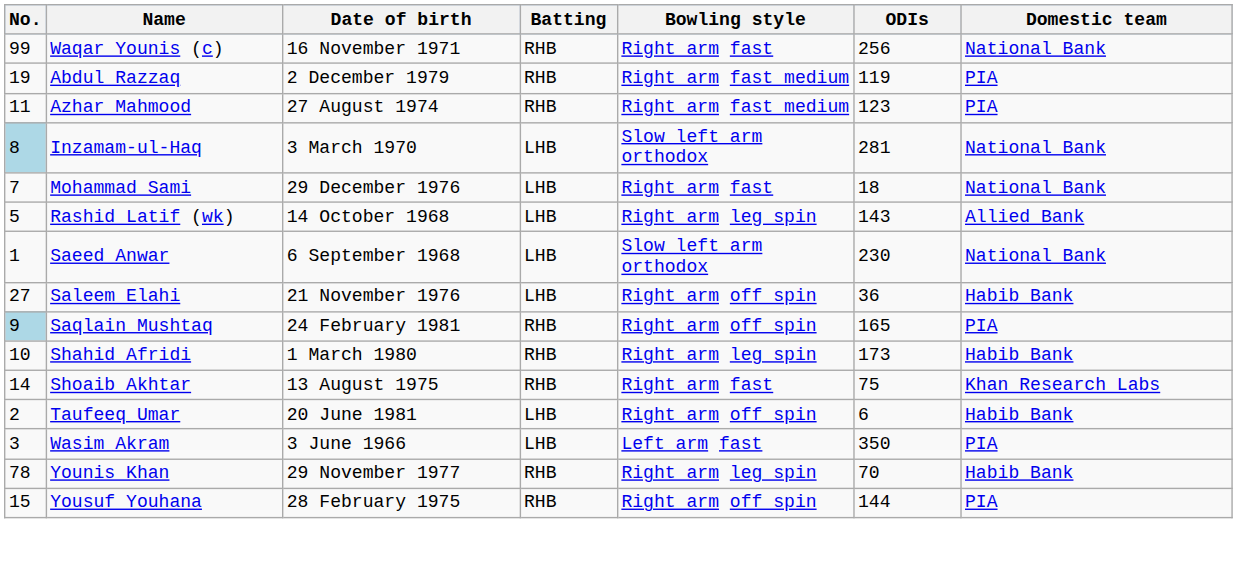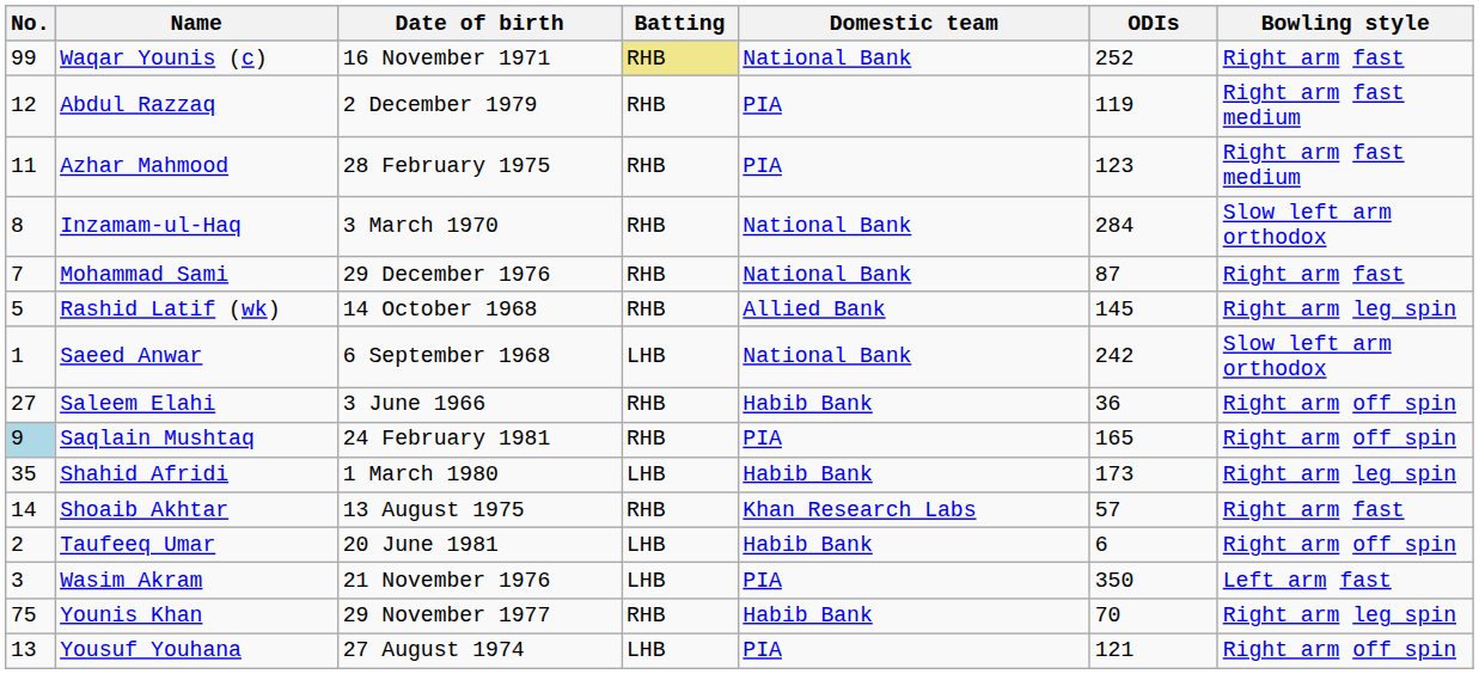 <table class="wikitable sortable sortable" cellspacing="2" style="width:100%;">
 <tr style="background:#aad0ff;">
 <th>No.</th>
 <th width=20%>Name</th>
 <th width=20%>Date of birth</th>
 <th width=8%>Batting</th>
+<th width=25%>Domestic team</th>
+<th width=9%>ODIs</th>
 <th width=20%>Bowling style</th>
-<th width=9%>ODIs</th>
-<th width=25%>Domestic team</th>
 </tr>
 <tr>
 <td>99</td>
 <td><a href='#'>Waqar Younis</a> (<a href='#'>c</a>)</td>
 <td>16 November 1971</td>
-<td>RHB</td>
+<td style="background: khaki;">RHB</td>
+<td> <a href='#'>National Bank</a></td>
+<td>252</td>
 <td><a href='#'>Right arm</a> <a href='#'>fast</a></td>
-<td>256</td>
-<td> <a href='#'>National Bank</a></td>
 </tr>
 <tr>
-<td>19</td>
+<td>12</td>
 <td><a href='#'>Abdul Razzaq</a></td>
 <td>2 December 1979</td>
 <td>RHB</td>
+<td> <a href='#'>PIA</a></td>
+<td>119</td>
 <td><a href='#'>Right arm</a> <a href='#'>fast medium</a></td>
-<td>119</td>
-<td> <a href='#'>PIA</a></td>
 </tr>
 <tr>
 <td>11</td>
 <td><a href='#'>Azhar Mahmood</a></td>
-<td>27 August 1974</td>
+<td>28 February 1975</td>
 <td>RHB</td>
+<td> <a href='#'>PIA</a></td>
+<td>123</td>
 <td><a href='#'>Right arm</a> <a href='#'>fast medium</a></td>
-<td>123</td>
-<td> <a href='#'>PIA</a></td>
 </tr>
 <tr>
-<td style="background: lightblue;">8</td>
+<td>8</td>
 <td><a href='#'>Inzamam-ul-Haq</a></td>
 <td>3 March 1970</td>
-<td>LHB</td>
+<td>RHB</td>
+<td> <a href='#'>National Bank</a></td>
+<td>284</td>
 <td><a href='#'>Slow left arm orthodox</a></td>
-<td>281</td>
-<td> <a href='#'>National Bank</a></td>
 </tr>
 <tr>
 <td>7</td>
 <td><a href='#'>Mohammad Sami</a></td>
 <td>29 December 1976</td>
-<td>LHB</td>
+<td>RHB</td>
+<td> <a href='#'>National Bank</a></td>
+<td>87</td>
 <td><a href='#'>Right arm</a> <a href='#'>fast</a></td>
-<td>18</td>
-<td> <a href='#'>National Bank</a></td>
 </tr>
 <tr>
 <td>5</td>
 <td><a href='#'>Rashid Latif</a> (<a href='#'>wk</a>)</td>
 <td>14 October 1968</td>
-<td>LHB</td>
+<td>RHB</td>
+<td> <a href='#'>Allied Bank</a></td>
+<td>145</td>
 <td><a href='#'>Right arm</a> <a href='#'>leg spin</a></td>
-<td>143</td>
-<td> <a href='#'>Allied Bank</a></td>
 </tr>
 <tr>
 <td>1</td>
 <td><a href='#'>Saeed Anwar</a></td>
 <td>6 September 1968</td>
 <td>LHB</td>
+<td> <a href='#'>National Bank</a></td>
+<td>242</td>
 <td><a href='#'>Slow left arm orthodox</a></td>
-<td>230</td>
-<td> <a href='#'>National Bank</a></td>
 </tr>
 <tr>
 <td>27</td>
 <td><a href='#'>Saleem Elahi</a></td>
-<td>21 November 1976</td>
-<td>LHB</td>
+<td>3 June 1966</td>
+<td>RHB</td>
+<td> <a href='#'>Habib Bank</a></td>
+<td>36</td>
 <td><a href='#'>Right arm</a> <a href='#'>off spin</a></td>
-<td>36</td>
-<td> <a href='#'>Habib Bank</a></td>
 </tr>
 <tr>
 <td style="background: lightblue;">9</td>
 <td><a href='#'>Saqlain Mushtaq</a></td>
 <td>24 February 1981</td>
 <td>RHB</td>
+<td> <a href='#'>PIA</a></td>
+<td>165</td>
 <td><a href='#'>Right arm</a> <a href='#'>off spin</a></td>
-<td>165</td>
-<td> <a href='#'>PIA</a></td>
 </tr>
 <tr>
-<td>10</td>
+<td>35</td>
 <td><a href='#'>Shahid Afridi</a></td>
 <td>1 March 1980</td>
-<td>RHB</td>
+<td>LHB</td>
+<td> <a href='#'>Habib Bank</a></td>
+<td>173</td>
 <td><a href='#'>Right arm</a> <a href='#'>leg spin</a></td>
-<td>173</td>
-<td> <a href='#'>Habib Bank</a></td>
 </tr>
 <tr>
 <td>14</td>
 <td><a href='#'>Shoaib Akhtar</a></td>
 <td>13 August 1975</td>
 <td>RHB</td>
+<td> <a href='#'>Khan Research Labs</a></td>
+<td>57</td>
 <td><a href='#'>Right arm</a> <a href='#'>fast</a></td>
-<td>75</td>
-<td> <a href='#'>Khan Research Labs</a></td>
 </tr>
 <tr>
 <td>2</td>
 <td><a href='#'>Taufeeq Umar</a></td>
 <td>20 June 1981</td>
 <td>LHB</td>
+<td> <a href='#'>Habib Bank</a></td>
+<td>6</td>
 <td><a href='#'>Right arm</a> <a href='#'>off spin</a></td>
-<td>6</td>
-<td> <a href='#'>Habib Bank</a></td>
 </tr>
 <tr>
 <td>3</td>
 <td><a href='#'>Wasim Akram</a></td>
-<td>3 June 1966</td>
+<td>21 November 1976</td>
 <td>LHB</td>
+<td> <a href='#'>PIA</a></td>
+<td>350</td>
 <td><a href='#'>Left arm</a> <a href='#'>fast</a></td>
-<td>350</td>
-<td> <a href='#'>PIA</a></td>
 </tr>
 <tr>
-<td>78</td>
+<td>75</td>
 <td><a href='#'>Younis Khan</a></td>
 <td>29 November 1977</td>
 <td>RHB</td>
+<td> <a href='#'>Habib Bank</a></td>
+<td>70</td>
 <td><a href='#'>Right arm</a> <a href='#'>leg spin</a></td>
-<td>70</td>
-<td> <a href='#'>Habib Bank</a></td>
 </tr>
 <tr>
-<td>15</td>
+<td>13</td>
 <td><a href='#'>Yousuf Youhana</a></td>
-<td>28 February 1975</td>
-<td>RHB</td>
+<td>27 August 1974</td>
+<td>LHB</td>
+<td> <a href='#'>PIA</a></td>
+<td>121</td>
 <td><a href='#'>Right arm</a> <a href='#'>off spin</a></td>
-<td>144</td>
-<td> <a href='#'>PIA</a></td>
 </tr>
 </table>
